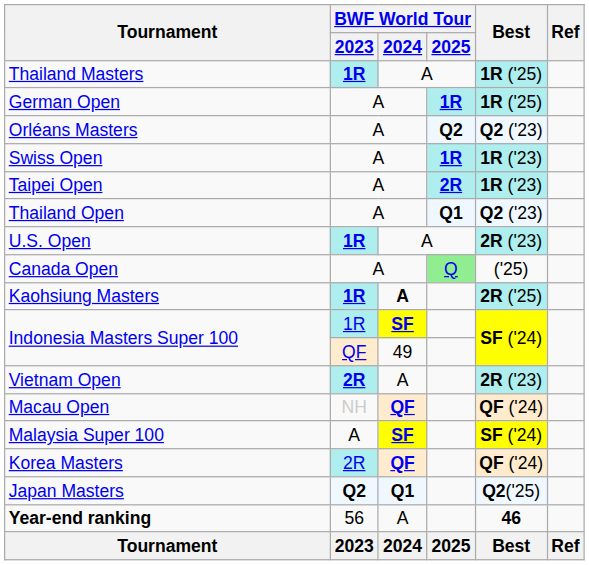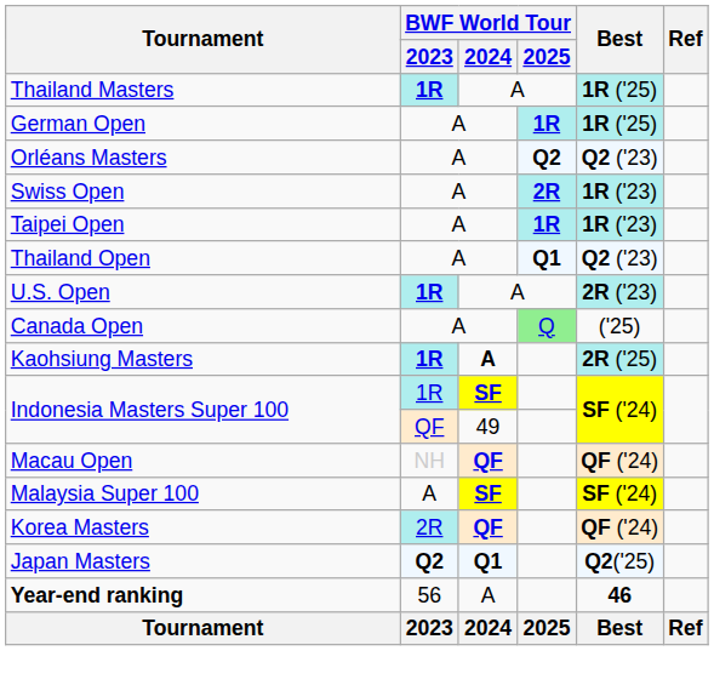 <table class="wikitable" style="font-size:90%; text-align:center">
 <tr>
 <th rowspan="2" width="260">Tournament</th>
 <th colspan="3"><a href='#'>BWF World Tour</a></th>
 <th rowspan="2">Best</th>
 <th rowspan="2">Ref</th>
 </tr>
 <tr>
 <th><a href='#'>2023</a></th>
 <th><a href='#'>2024</a></th>
 <th><a href='#'>2025</a></th>
 </tr>
 <tr>
 <td align="left"><a href='#'>Thailand Masters</a></td>
 <td bgcolor=AFEEEE><strong><a href='#'>1R</a></strong></td>
 <td colspan="2">A</td>
 <td bgcolor=AFEEEE><strong>1R</strong> ('25)</td>
 <td></td>
 </tr>
 <tr>
 <td align="left"><a href='#'>German Open</a></td>
 <td colspan="2">A</td>
 <td bgcolor=AFEEEE><strong><a href='#'>1R</a></strong></td>
 <td bgcolor=AFEEEE><strong>1R</strong> ('25)</td>
 <td></td>
 </tr>
 <tr>
 <td align="left"><a href='#'>Orléans Masters</a></td>
 <td colspan="2">A</td>
 <td bgcolor="#F0F8FF"><strong>Q2</strong></td>
 <td bgcolor="#F0F8FF"><strong>Q2</strong> ('23)</td>
 <td></td>
 </tr>
 <tr>
 <td align="left"><a href='#'>Swiss Open</a></td>
 <td colspan="2">A</td>
-<td bgcolor=AFEEEE><a href='#'><strong>1R</strong></a></td>
+<td bgcolor=AFEEEE><a href='#'><strong>2R</strong></a></td>
 <td bgcolor=AFEEEE><strong>1R</strong> ('23)</td>
 <td></td>
 </tr>
 <tr>
 <td align="left"><a href='#'>Taipei Open</a></td>
 <td colspan="2">A</td>
-<td bgcolor=AFEEEE><a href='#'><strong>2R</strong></a></td>
+<td bgcolor=AFEEEE><a href='#'><strong>1R</strong></a></td>
 <td bgcolor=AFEEEE><strong>1R</strong> ('23)</td>
 <td></td>
 </tr>
 <tr>
 <td align="left"><a href='#'>Thailand Open</a></td>
 <td colspan="2">A</td>
 <td bgcolor="#F0F8FF"><strong>Q1</strong></td>
 <td bgcolor="#F0F8FF"><strong>Q2</strong> ('23)</td>
 <td></td>
 </tr>
 <tr>
 <td align="left"><a href='#'>U.S. Open</a></td>
 <td bgcolor="#afeeee"><strong><a href='#'>1R</a></strong></td>
 <td colspan="2">A</td>
 <td bgcolor="#afeeee"><strong>2R</strong> ('23)</td>
 <td></td>
 </tr>
 <tr>
 <td align="left"><a href='#'>Canada Open</a></td>
 <td colspan="2">A</td>
 <td style="background: lightgreen;"><a href='#'>Q</a></td>
 <td>('25)</td>
 <td></td>
 </tr>
 <tr>
 <td align="left"><a href='#'>Kaohsiung Masters</a></td>
 <td bgcolor=AFEEEE><strong><a href='#'>1R</a></strong></td>
 <td><strong>A</strong></td>
 <td></td>
 <td bgcolor=AFEEEE><strong>2R</strong> ('25)</td>
 <td></td>
 </tr>
 <tr>
 <td rowspan="2" align="left"><a href='#'>Indonesia Masters Super 100</a></td>
 <td bgcolor="#afeeee"><a href='#'>1R</a></td>
 <td bgcolor="FFFF00"><strong><a href='#'>SF</a></strong></td>
 <td></td>
 <td rowspan="2" bgcolor="FFFF00"><strong>SF</strong> ('24)</td>
 <td rowspan="2"></td>
 </tr>
 <tr>
 <td bgcolor="FFEBCD"><a href='#'>QF</a></td>
 <td>49</td>
-<td></td>
-</tr>
-<tr>
-<td align="left"><a href='#'>Vietnam Open</a></td>
-<td bgcolor="#afeeee"><strong><a href='#'>2R</a></strong></td>
-<td>A</td>
-<td></td>
-<td bgcolor="#afeeee"><strong>2R</strong> ('23)</td>
 <td></td>
 </tr>
 <tr>
 <td align="left"><a href='#'>Macau Open</a></td>
 <td style="color:#ccc">NH</td>
 <td bgcolor="FFEBCD"><strong><a href='#'>QF</a></strong></td>
 <td></td>
 <td bgcolor="FFEBCD"><strong>QF</strong> ('24)</td>
 <td></td>
 </tr>
 <tr>
 <td align="left"><a href='#'>Malaysia Super 100</a></td>
 <td>A</td>
 <td bgcolor="FFFF00"><strong><a href='#'>SF</a></strong></td>
 <td></td>
 <td bgcolor="FFFF00"><strong>SF</strong> ('24)</td>
 <td></td>
 </tr>
 <tr>
 <td align="left"><a href='#'>Korea Masters</a></td>
 <td bgcolor="#afeeee"><a href='#'>2R</a></td>
 <td bgcolor="FFEBCD"><strong><a href='#'>QF</a></strong></td>
 <td></td>
 <td bgcolor="FFEBCD"><strong>QF</strong> ('24)</td>
 <td></td>
 </tr>
 <tr>
 <td align="left"><a href='#'>Japan Masters</a></td>
 <td bgcolor="#F0F8FF"><strong>Q2</strong></td>
 <td bgcolor="#F0F8FF"><strong>Q1</strong></td>
 <td></td>
 <td bgcolor="#F0F8FF"><strong>Q2</strong>('25)</td>
 <td></td>
 </tr>
 <tr>
 <td align="left"><strong>Year-end ranking</strong></td>
 <td>56</td>
 <td>A</td>
 <td></td>
 <td><strong>46</strong></td>
 <td></td>
 </tr>
 <tr>
 <th>Tournament</th>
 <th>2023</th>
 <th>2024</th>
 <th>2025</th>
 <th>Best</th>
 <th>Ref</th>
 </tr>
 </table>
